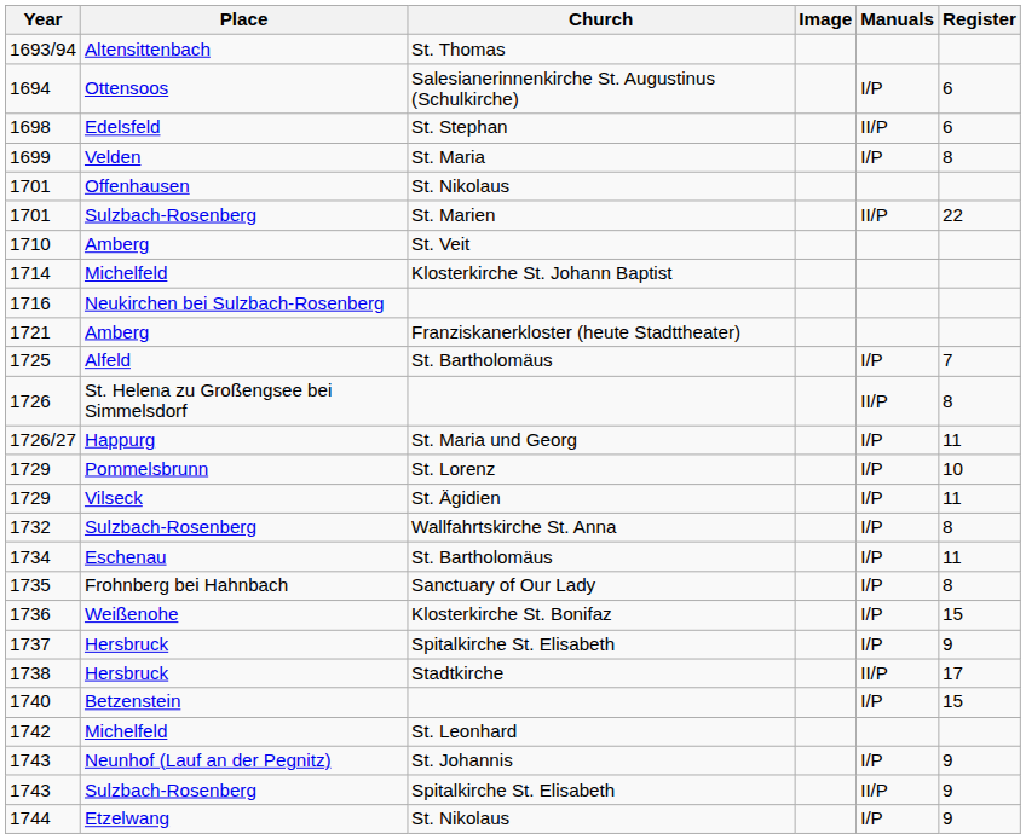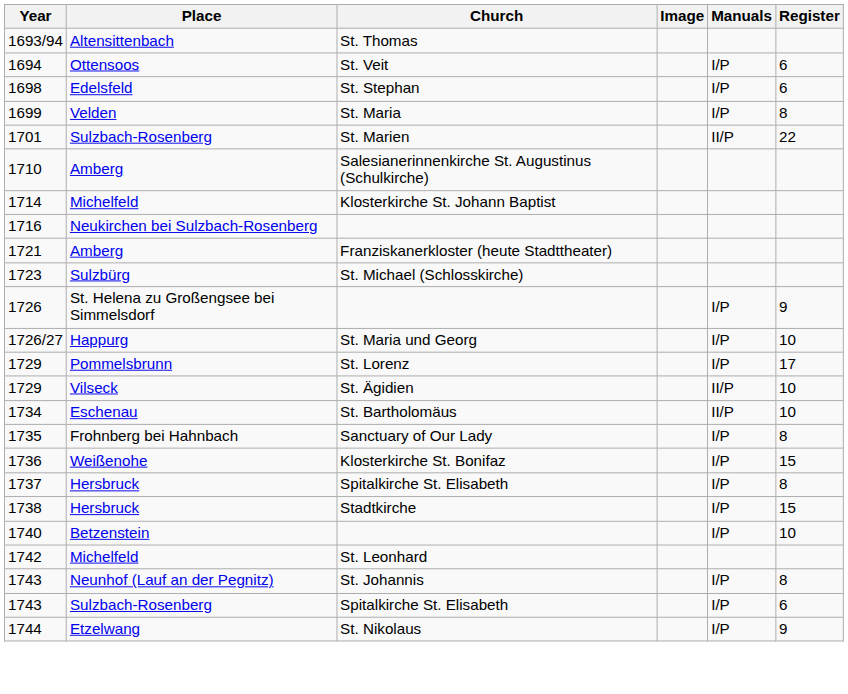 <table class="wikitable sortable" width="100%">
 <tr class="background color5">
 <th>Year</th>
 <th>Place</th>
 <th>Church</th>
 <th class=unsortable>Image</th>
 <th>Manuals</th>
 <th>Register</th>
 </tr>
 <tr>
 <td>1693/94</td>
 <td><a href='#'>Altensittenbach</a></td>
 <td>St. Thomas</td>
 <td></td>
 <td></td>
 <td></td>
 </tr>
 <tr>
 <td>1694</td>
 <td><a href='#'>Ottensoos</a></td>
-<td>Salesianerinnenkirche St. Augustinus (Schulkirche)</td>
+<td>St. Veit</td>
 <td></td>
 <td>I/P</td>
 <td>6</td>
 </tr>
 <tr>
 <td>1698</td>
 <td><a href='#'>Edelsfeld</a></td>
 <td>St. Stephan</td>
 <td></td>
-<td>II/P</td>
+<td>I/P</td>
 <td>6</td>
 </tr>
 <tr>
 <td>1699</td>
 <td><a href='#'>Velden</a></td>
 <td>St. Maria</td>
 <td></td>
 <td>I/P</td>
 <td>8</td>
 </tr>
 <tr>
 <td>1701</td>
-<td><a href='#'>Offenhausen</a></td>
-<td>St. Nikolaus</td>
-<td></td>
-<td></td>
-<td></td>
-</tr>
-<tr>
-<td>1701</td>
 <td><a href='#'>Sulzbach-Rosenberg</a></td>
 <td>St. Marien</td>
 <td></td>
 <td>II/P</td>
 <td>22</td>
 </tr>
 <tr>
 <td>1710</td>
 <td><a href='#'>Amberg</a></td>
-<td>St. Veit</td>
+<td>Salesianerinnenkirche St. Augustinus (Schulkirche)</td>
 <td></td>
 <td></td>
 <td></td>
 </tr>
 <tr>
 <td>1714</td>
 <td><a href='#'>Michelfeld</a></td>
 <td>Klosterkirche St. Johann Baptist</td>
 <td></td>
 <td></td>
 <td></td>
 </tr>
 <tr>
 <td>1716</td>
 <td><a href='#'>Neukirchen bei Sulzbach-Rosenberg</a></td>
 <td></td>
 <td></td>
 <td></td>
 <td></td>
 </tr>
 <tr>
 <td>1721</td>
 <td><a href='#'>Amberg</a></td>
 <td>Franziskanerkloster (heute Stadttheater)</td>
 <td></td>
 <td></td>
 <td></td>
 </tr>
 <tr>
-<td>1725</td>
-<td><a href='#'>Alfeld</a></td>
-<td>St. Bartholomäus</td>
+<td>1723</td>
+<td><a href='#'>Sulzbürg</a></td>
+<td>St. Michael (Schlosskirche)</td>
 <td></td>
-<td>I/P</td>
-<td>7</td>
+<td></td>
+<td></td>
 </tr>
 <tr>
 <td>1726</td>
 <td>St. Helena zu Großengsee bei Simmelsdorf</td>
 <td></td>
 <td></td>
-<td>II/P</td>
-<td>8</td>
+<td>I/P</td>
+<td>9</td>
 </tr>
 <tr>
 <td>1726/27</td>
 <td><a href='#'>Happurg</a></td>
 <td>St. Maria und Georg</td>
 <td></td>
 <td>I/P</td>
-<td>11</td>
+<td>10</td>
 </tr>
 <tr>
 <td>1729</td>
 <td><a href='#'>Pommelsbrunn</a></td>
 <td>St. Lorenz</td>
 <td></td>
 <td>I/P</td>
-<td>10</td>
+<td>17</td>
 </tr>
 <tr>
 <td>1729</td>
 <td><a href='#'>Vilseck</a></td>
 <td>St. Ägidien</td>
 <td></td>
-<td>I/P</td>
-<td>11</td>
-</tr>
-<tr>
-<td>1732</td>
-<td><a href='#'>Sulzbach-Rosenberg</a></td>
-<td>Wallfahrtskirche St. Anna</td>
-<td></td>
-<td>I/P</td>
-<td>8</td>
+<td>II/P</td>
+<td>10</td>
 </tr>
 <tr>
 <td>1734</td>
 <td><a href='#'>Eschenau</a></td>
 <td>St. Bartholomäus</td>
 <td></td>
-<td>I/P</td>
-<td>11</td>
+<td>II/P</td>
+<td>10</td>
 </tr>
 <tr>
 <td>1735</td>
 <td>Frohnberg bei Hahnbach</td>
 <td>Sanctuary of Our Lady</td>
 <td></td>
 <td>I/P</td>
 <td>8</td>
 </tr>
 <tr>
 <td>1736</td>
 <td><a href='#'>Weißenohe</a></td>
 <td>Klosterkirche St. Bonifaz</td>
 <td></td>
 <td>I/P</td>
 <td>15</td>
 </tr>
 <tr>
 <td>1737</td>
 <td><a href='#'>Hersbruck</a></td>
 <td>Spitalkirche St. Elisabeth</td>
 <td></td>
 <td>I/P</td>
-<td>9</td>
+<td>8</td>
 </tr>
 <tr>
 <td>1738</td>
 <td><a href='#'>Hersbruck</a></td>
 <td>Stadtkirche</td>
 <td></td>
-<td>II/P</td>
-<td>17</td>
+<td>I/P</td>
+<td>15</td>
 </tr>
 <tr>
 <td>1740</td>
 <td><a href='#'>Betzenstein</a></td>
 <td></td>
 <td></td>
 <td>I/P</td>
-<td>15</td>
+<td>10</td>
 </tr>
 <tr>
 <td>1742</td>
 <td><a href='#'>Michelfeld</a></td>
 <td>St. Leonhard</td>
 <td></td>
 <td></td>
 <td></td>
 </tr>
 <tr>
 <td>1743</td>
 <td><a href='#'>Neunhof (Lauf an der Pegnitz)</a></td>
 <td>St. Johannis</td>
 <td></td>
 <td>I/P</td>
-<td>9</td>
+<td>8</td>
 </tr>
 <tr>
 <td>1743</td>
 <td><a href='#'>Sulzbach-Rosenberg</a></td>
 <td>Spitalkirche St. Elisabeth</td>
 <td></td>
-<td>II/P</td>
-<td>9</td>
+<td>I/P</td>
+<td>6</td>
 </tr>
 <tr>
 <td>1744</td>
 <td><a href='#'>Etzelwang</a></td>
 <td>St. Nikolaus</td>
 <td></td>
 <td>I/P</td>
 <td>9</td>
 </tr>
 </table>
